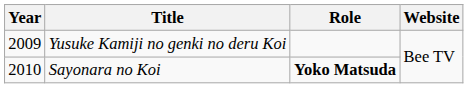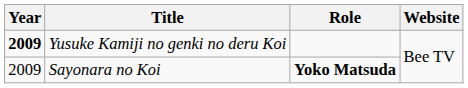 <table class="wikitable">
 <tr>
 <th>Year</th>
 <th>Title</th>
 <th>Role</th>
 <th>Website</th>
 </tr>
 <tr>
-<td>2009</td>
+<td><strong>2009</strong></td>
 <td><em>Yusuke Kamiji no genki no deru Koi</em></td>
 <td></td>
 <td rowspan="2">Bee TV</td>
 </tr>
 <tr>
-<td>2010</td>
+<td>2009</td>
 <td><em>Sayonara no Koi</em></td>
 <td><strong>Yoko Matsuda</strong></td>
 </tr>
 </table>
